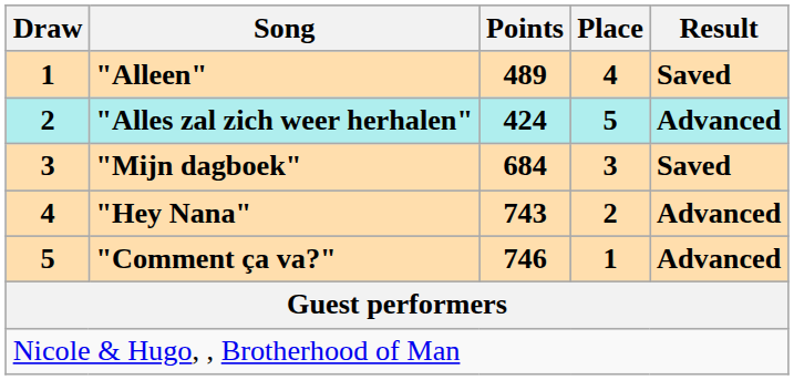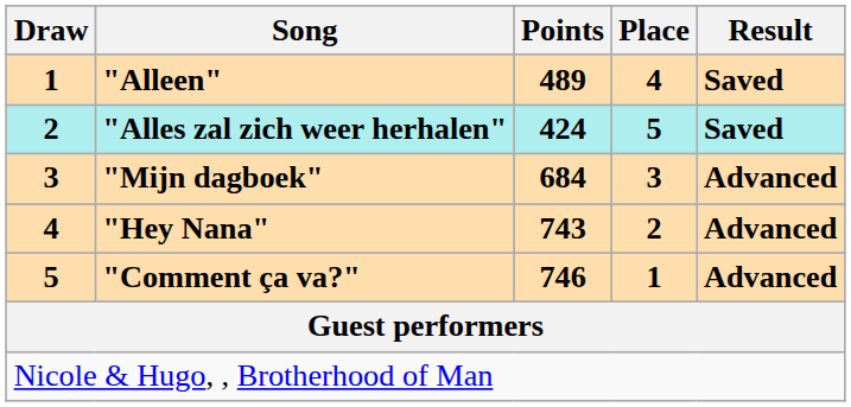 <table class="sortable wikitable" style="margin: 1em auto 1em auto; text-align:center;">
 <tr bgcolor="#CCCCCC">
 <th>Draw</th>
 <th>Song</th>
 <th>Points</th>
 <th>Place</th>
 <th>Result</th>
 </tr>
 <tr style="font-weight:bold; background:navajowhite;">
 <td>1</td>
 <td style="text-align:left;">"Alleen"</td>
 <td>489</td>
 <td>4</td>
 <td style="text-align:left;">Saved</td>
 </tr>
 <tr style="font-weight:bold; background:paleturquoise;">
 <td>2</td>
 <td style="text-align:left;">"Alles zal zich weer herhalen"</td>
 <td>424</td>
 <td>5</td>
-<td style="text-align:left;">Advanced</td>
+<td style="text-align:left;">Saved</td>
 </tr>
 <tr style="font-weight:bold; background:navajowhite;">
 <td>3</td>
 <td style="text-align:left;">"Mijn dagboek"</td>
 <td>684</td>
 <td>3</td>
-<td style="text-align:left;">Saved</td>
+<td style="text-align:left;">Advanced</td>
 </tr>
 <tr style="font-weight:bold; background:navajowhite;">
 <td>4</td>
 <td style="text-align:left;">"Hey Nana"</td>
 <td>743</td>
 <td>2</td>
 <td style="text-align:left;">Advanced</td>
 </tr>
 <tr style="font-weight:bold; background:navajowhite;">
 <td>5</td>
 <td style="text-align:left;">"Comment ça va?"</td>
 <td>746</td>
 <td>1</td>
 <td style="text-align:left;">Advanced</td>
 </tr>
 <tr>
 <th colspan="5">Guest performers</th>
 </tr>
 <tr>
 <td colspan="5" style="text-align:left;"><a href='#'>Nicole & Hugo</a>, , <a href='#'>Brotherhood of Man</a></td>
 </tr>
 </table>
